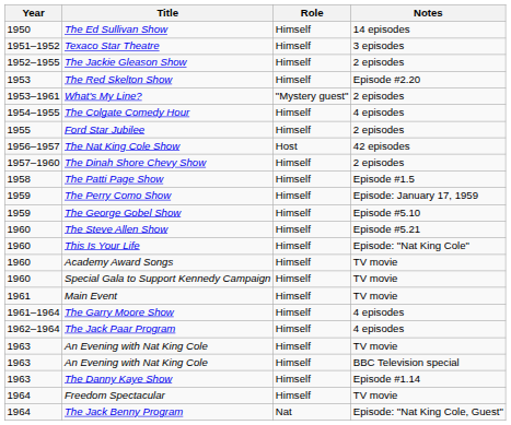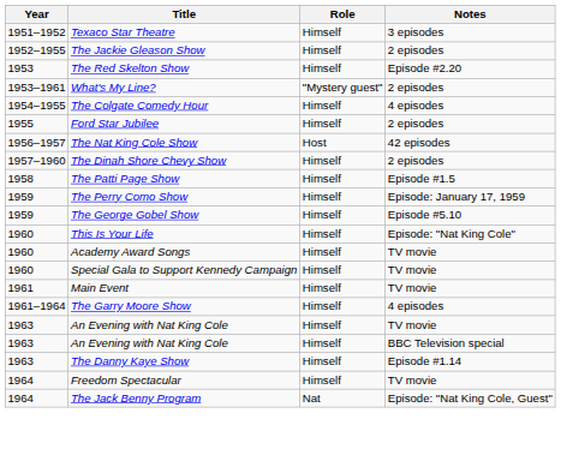 <table class="wikitable unsortable">
 <tr>
 <th>Year</th>
 <th>Title</th>
 <th>Role</th>
 <th class="unsortable">Notes</th>
-</tr>
-<tr>
-<td>1950</td>
-<td><em><a href='#'>The Ed Sullivan Show</a></em></td>
-<td>Himself</td>
-<td>14 episodes</td>
 </tr>
 <tr>
 <td>1951–1952</td>
 <td><em><a href='#'>Texaco Star Theatre</a></em></td>
 <td>Himself</td>
 <td>3 episodes</td>
 </tr>
 <tr>
 <td>1952–1955</td>
 <td><em><a href='#'>The Jackie Gleason Show</a></em></td>
 <td>Himself</td>
 <td>2 episodes</td>
 </tr>
 <tr>
 <td>1953</td>
 <td><em><a href='#'>The Red Skelton Show</a></em></td>
 <td>Himself</td>
 <td>Episode #2.20</td>
 </tr>
 <tr>
 <td>1953–1961</td>
 <td><em><a href='#'>What's My Line?</a></em></td>
 <td>"Mystery guest"</td>
 <td>2 episodes</td>
 </tr>
 <tr>
 <td>1954–1955</td>
 <td><em><a href='#'>The Colgate Comedy Hour</a></em></td>
 <td>Himself</td>
 <td>4 episodes</td>
 </tr>
 <tr>
 <td>1955</td>
 <td><em><a href='#'>Ford Star Jubilee</a></em></td>
 <td>Himself</td>
 <td>2 episodes</td>
 </tr>
 <tr>
 <td>1956–1957</td>
 <td><em><a href='#'>The Nat King Cole Show</a></em></td>
 <td>Host</td>
 <td>42 episodes</td>
 </tr>
 <tr>
 <td>1957–1960</td>
 <td><em><a href='#'>The Dinah Shore Chevy Show</a></em></td>
 <td>Himself</td>
 <td>2 episodes</td>
 </tr>
 <tr>
 <td>1958</td>
 <td><em><a href='#'>The Patti Page Show</a></em></td>
 <td>Himself</td>
 <td>Episode #1.5</td>
 </tr>
 <tr>
 <td>1959</td>
 <td><em><a href='#'>The Perry Como Show</a></em></td>
 <td>Himself</td>
 <td>Episode: January 17, 1959</td>
 </tr>
 <tr>
 <td>1959</td>
 <td><em><a href='#'>The George Gobel Show</a></em></td>
 <td>Himself</td>
 <td>Episode #5.10</td>
 </tr>
 <tr>
 <td>1960</td>
-<td><em><a href='#'>The Steve Allen Show</a></em></td>
-<td>Himself</td>
-<td>Episode #5.21</td>
-</tr>
-<tr>
-<td>1960</td>
 <td><em><a href='#'>This Is Your Life</a></em></td>
 <td>Himself</td>
 <td>Episode: "Nat King Cole"</td>
 </tr>
 <tr>
 <td>1960</td>
 <td><em>Academy Award Songs</em></td>
 <td>Himself</td>
 <td>TV movie</td>
 </tr>
 <tr>
 <td>1960</td>
 <td><em>Special Gala to Support Kennedy Campaign</em></td>
 <td>Himself</td>
 <td>TV movie</td>
 </tr>
 <tr>
 <td>1961</td>
 <td><em>Main Event</em></td>
 <td>Himself</td>
 <td>TV movie</td>
 </tr>
 <tr>
 <td>1961–1964</td>
 <td><em><a href='#'>The Garry Moore Show</a></em></td>
-<td>Himself</td>
-<td>4 episodes</td>
-</tr>
-<tr>
-<td>1962–1964</td>
-<td><em><a href='#'>The Jack Paar Program</a></em></td>
 <td>Himself</td>
 <td>4 episodes</td>
 </tr>
 <tr>
 <td>1963</td>
 <td><em>An Evening with Nat King Cole</em></td>
 <td>Himself</td>
 <td>TV movie</td>
 </tr>
 <tr>
 <td>1963</td>
 <td><em>An Evening with Nat King Cole</em></td>
 <td>Himself</td>
 <td>BBC Television special</td>
 </tr>
 <tr>
 <td>1963</td>
 <td><em><a href='#'>The Danny Kaye Show</a></em></td>
 <td>Himself</td>
 <td>Episode #1.14</td>
 </tr>
 <tr>
 <td>1964</td>
 <td><em>Freedom Spectacular</em></td>
 <td>Himself</td>
 <td>TV movie</td>
 </tr>
 <tr>
 <td>1964</td>
 <td><em><a href='#'>The Jack Benny Program</a></em></td>
 <td>Nat</td>
 <td>Episode: "Nat King Cole, Guest"</td>
 </tr>
 </table>
